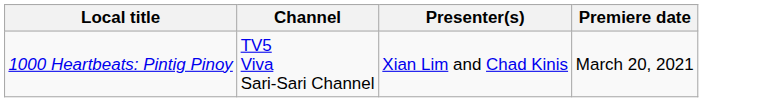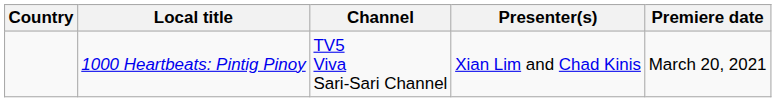 <table class="wikitable">
 <tr>
+<th scope="col">Country</th>
 <th scope="col">Local title</th>
 <th scope="col">Channel</th>
 <th scope="col">Presenter(s)</th>
 <th scope="col">Premiere date</th>
 </tr>
 <tr>
+<td></td>
 <td><em><a href='#'>1000 Heartbeats: Pintig Pinoy</a></em></td>
 <td><a href='#'>TV5</a> <br> <a href='#'>Viva</a> <br> Sari-Sari Channel</td>
 <td><a href='#'>Xian Lim</a> and <a href='#'>Chad Kinis</a></td>
 <td>March 20, 2021</td>
 </tr>
 </table>
